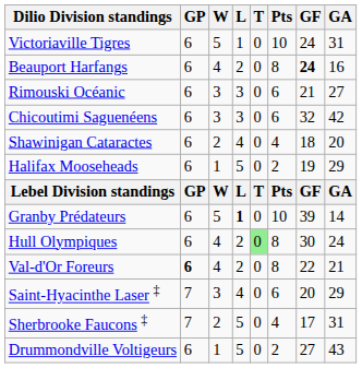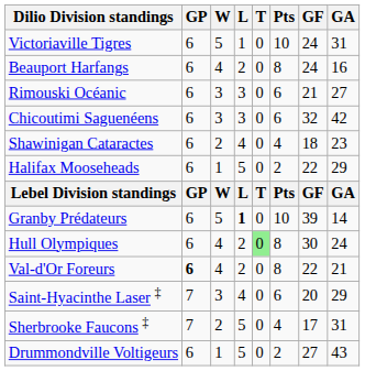 <table class="wikitable">
 <tr>
 <th>Dilio Division standings</th>
 <th>GP</th>
 <th>W</th>
 <th>L</th>
 <th>T</th>
 <th>Pts</th>
 <th>GF</th>
 <th>GA</th>
 </tr>
 <tr>
 <td><a href='#'>Victoriaville Tigres</a></td>
 <td>6</td>
 <td>5</td>
 <td>1</td>
 <td>0</td>
 <td>10</td>
 <td>24</td>
 <td>31</td>
 </tr>
 <tr>
 <td><a href='#'>Beauport Harfangs</a></td>
 <td>6</td>
 <td>4</td>
 <td>2</td>
 <td>0</td>
 <td>8</td>
-<td><strong>24</strong></td>
+<td>24</td>
 <td>16</td>
 </tr>
 <tr>
 <td><a href='#'>Rimouski Océanic</a></td>
 <td>6</td>
 <td>3</td>
 <td>3</td>
 <td>0</td>
 <td>6</td>
 <td>21</td>
 <td>27</td>
 </tr>
 <tr>
 <td><a href='#'>Chicoutimi Saguenéens</a></td>
 <td>6</td>
 <td>3</td>
 <td>3</td>
 <td>0</td>
 <td>6</td>
 <td>32</td>
 <td>42</td>
 </tr>
 <tr>
 <td><a href='#'>Shawinigan Cataractes</a></td>
 <td>6</td>
 <td>2</td>
 <td>4</td>
 <td>0</td>
 <td>4</td>
 <td>18</td>
-<td>20</td>
+<td>23</td>
 </tr>
 <tr>
 <td><a href='#'>Halifax Mooseheads</a></td>
 <td>6</td>
 <td>1</td>
 <td>5</td>
 <td>0</td>
 <td>2</td>
-<td>19</td>
+<td>22</td>
 <td>29</td>
 </tr>
 <tr>
 <th>Lebel Division standings</th>
 <th>GP</th>
 <th>W</th>
 <th>L</th>
 <th>T</th>
 <th>Pts</th>
 <th>GF</th>
 <th>GA</th>
 </tr>
 <tr>
 <td><a href='#'>Granby Prédateurs</a></td>
 <td>6</td>
 <td>5</td>
 <td><strong>1</strong></td>
 <td>0</td>
 <td>10</td>
 <td>39</td>
 <td>14</td>
 </tr>
 <tr>
 <td><a href='#'>Hull Olympiques</a></td>
 <td>6</td>
 <td>4</td>
 <td>2</td>
 <td style="background: lightgreen;">0</td>
 <td>8</td>
 <td>30</td>
 <td>24</td>
 </tr>
 <tr>
 <td><a href='#'>Val-d'Or Foreurs</a></td>
 <td><strong>6</strong></td>
 <td>4</td>
 <td>2</td>
 <td>0</td>
 <td>8</td>
 <td>22</td>
 <td>21</td>
 </tr>
 <tr>
 <td><a href='#'>Saint-Hyacinthe Laser</a> <sup>‡</sup></td>
 <td>7</td>
 <td>3</td>
 <td>4</td>
 <td>0</td>
 <td>6</td>
 <td>20</td>
 <td>29</td>
 </tr>
 <tr>
 <td><a href='#'>Sherbrooke Faucons</a> <sup>‡</sup></td>
 <td>7</td>
 <td>2</td>
 <td>5</td>
 <td>0</td>
 <td>4</td>
 <td>17</td>
 <td>31</td>
 </tr>
 <tr>
 <td><a href='#'>Drummondville Voltigeurs</a></td>
 <td>6</td>
 <td>1</td>
 <td>5</td>
 <td>0</td>
 <td>2</td>
 <td>27</td>
 <td>43</td>
 </tr>
 </table>
